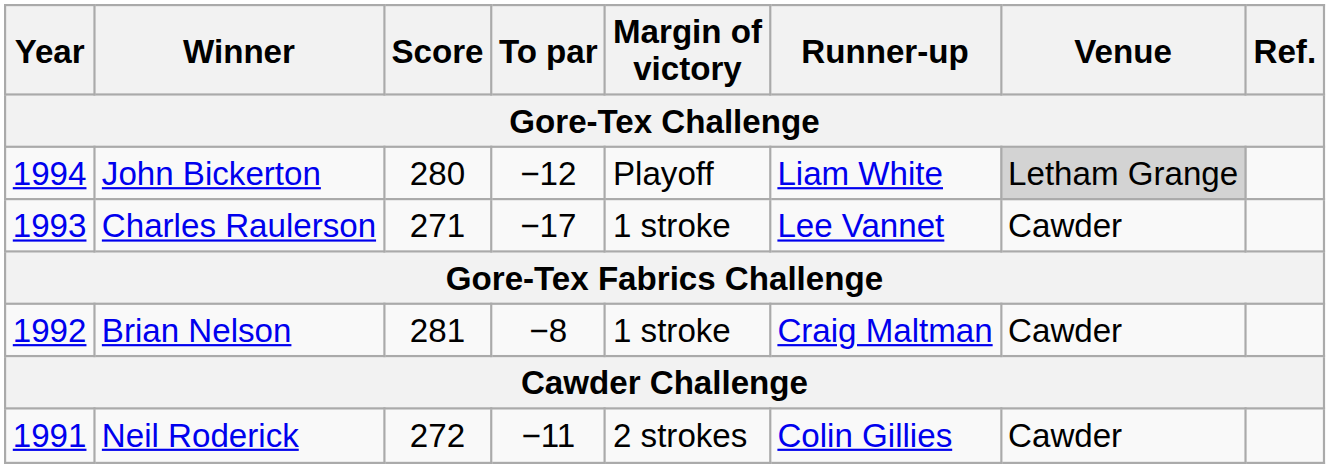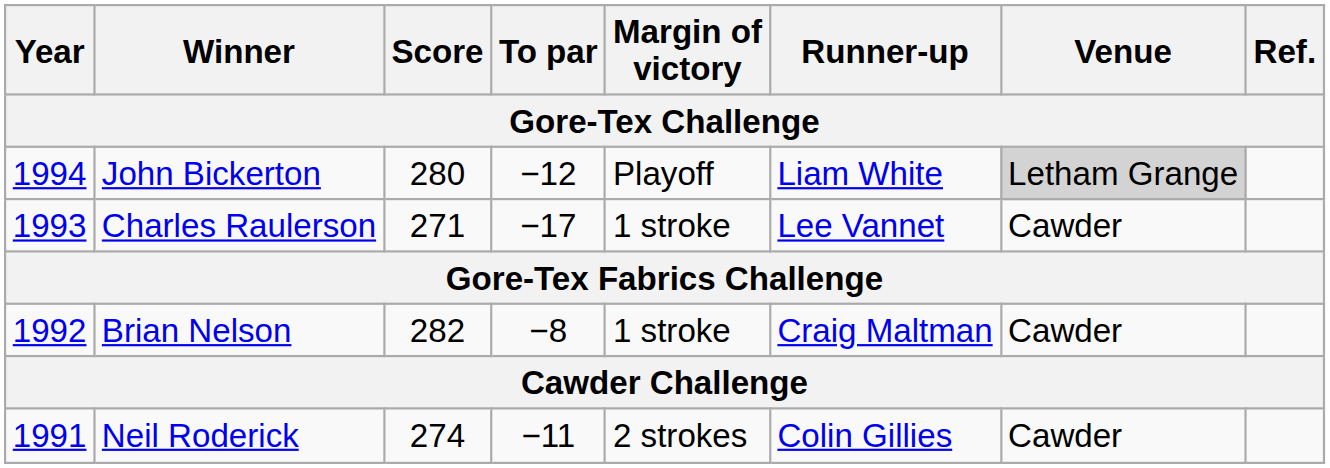 <table class=wikitable style="font-size:95%">
 <tr>
 <th>Year</th>
 <th>Winner</th>
 <th>Score</th>
 <th>To par</th>
 <th>Margin of<br>victory</th>
 <th>Runner-up</th>
 <th>Venue</th>
 <th>Ref.</th>
 </tr>
 <tr>
 <th colspan=9>Gore-Tex Challenge</th>
 </tr>
 <tr>
 <td><a href='#'>1994</a></td>
 <td> <a href='#'>John Bickerton</a></td>
 <td align=center>280</td>
 <td align=center>−12</td>
 <td>Playoff</td>
 <td> <a href='#'>Liam White</a></td>
 <td style="background: lightgrey;">Letham Grange</td>
 <td></td>
 </tr>
 <tr>
 <td><a href='#'>1993</a></td>
 <td> <a href='#'>Charles Raulerson</a></td>
 <td align=center>271</td>
 <td align=center>−17</td>
 <td>1 stroke</td>
 <td> <a href='#'>Lee Vannet</a></td>
 <td>Cawder</td>
 <td></td>
 </tr>
 <tr>
 <th colspan=9>Gore-Tex Fabrics Challenge</th>
 </tr>
 <tr>
 <td><a href='#'>1992</a></td>
 <td> <a href='#'>Brian Nelson</a></td>
-<td align=center>281</td>
+<td align=center>282</td>
 <td align=center>−8</td>
 <td>1 stroke</td>
 <td> <a href='#'>Craig Maltman</a></td>
 <td>Cawder</td>
 <td></td>
 </tr>
 <tr>
 <th colspan=9>Cawder Challenge</th>
 </tr>
 <tr>
 <td><a href='#'>1991</a></td>
 <td> <a href='#'>Neil Roderick</a></td>
-<td align=center>272</td>
+<td align=center>274</td>
 <td align=center>−11</td>
 <td>2 strokes</td>
 <td> <a href='#'>Colin Gillies</a></td>
 <td>Cawder</td>
 <td></td>
 </tr>
 </table>
